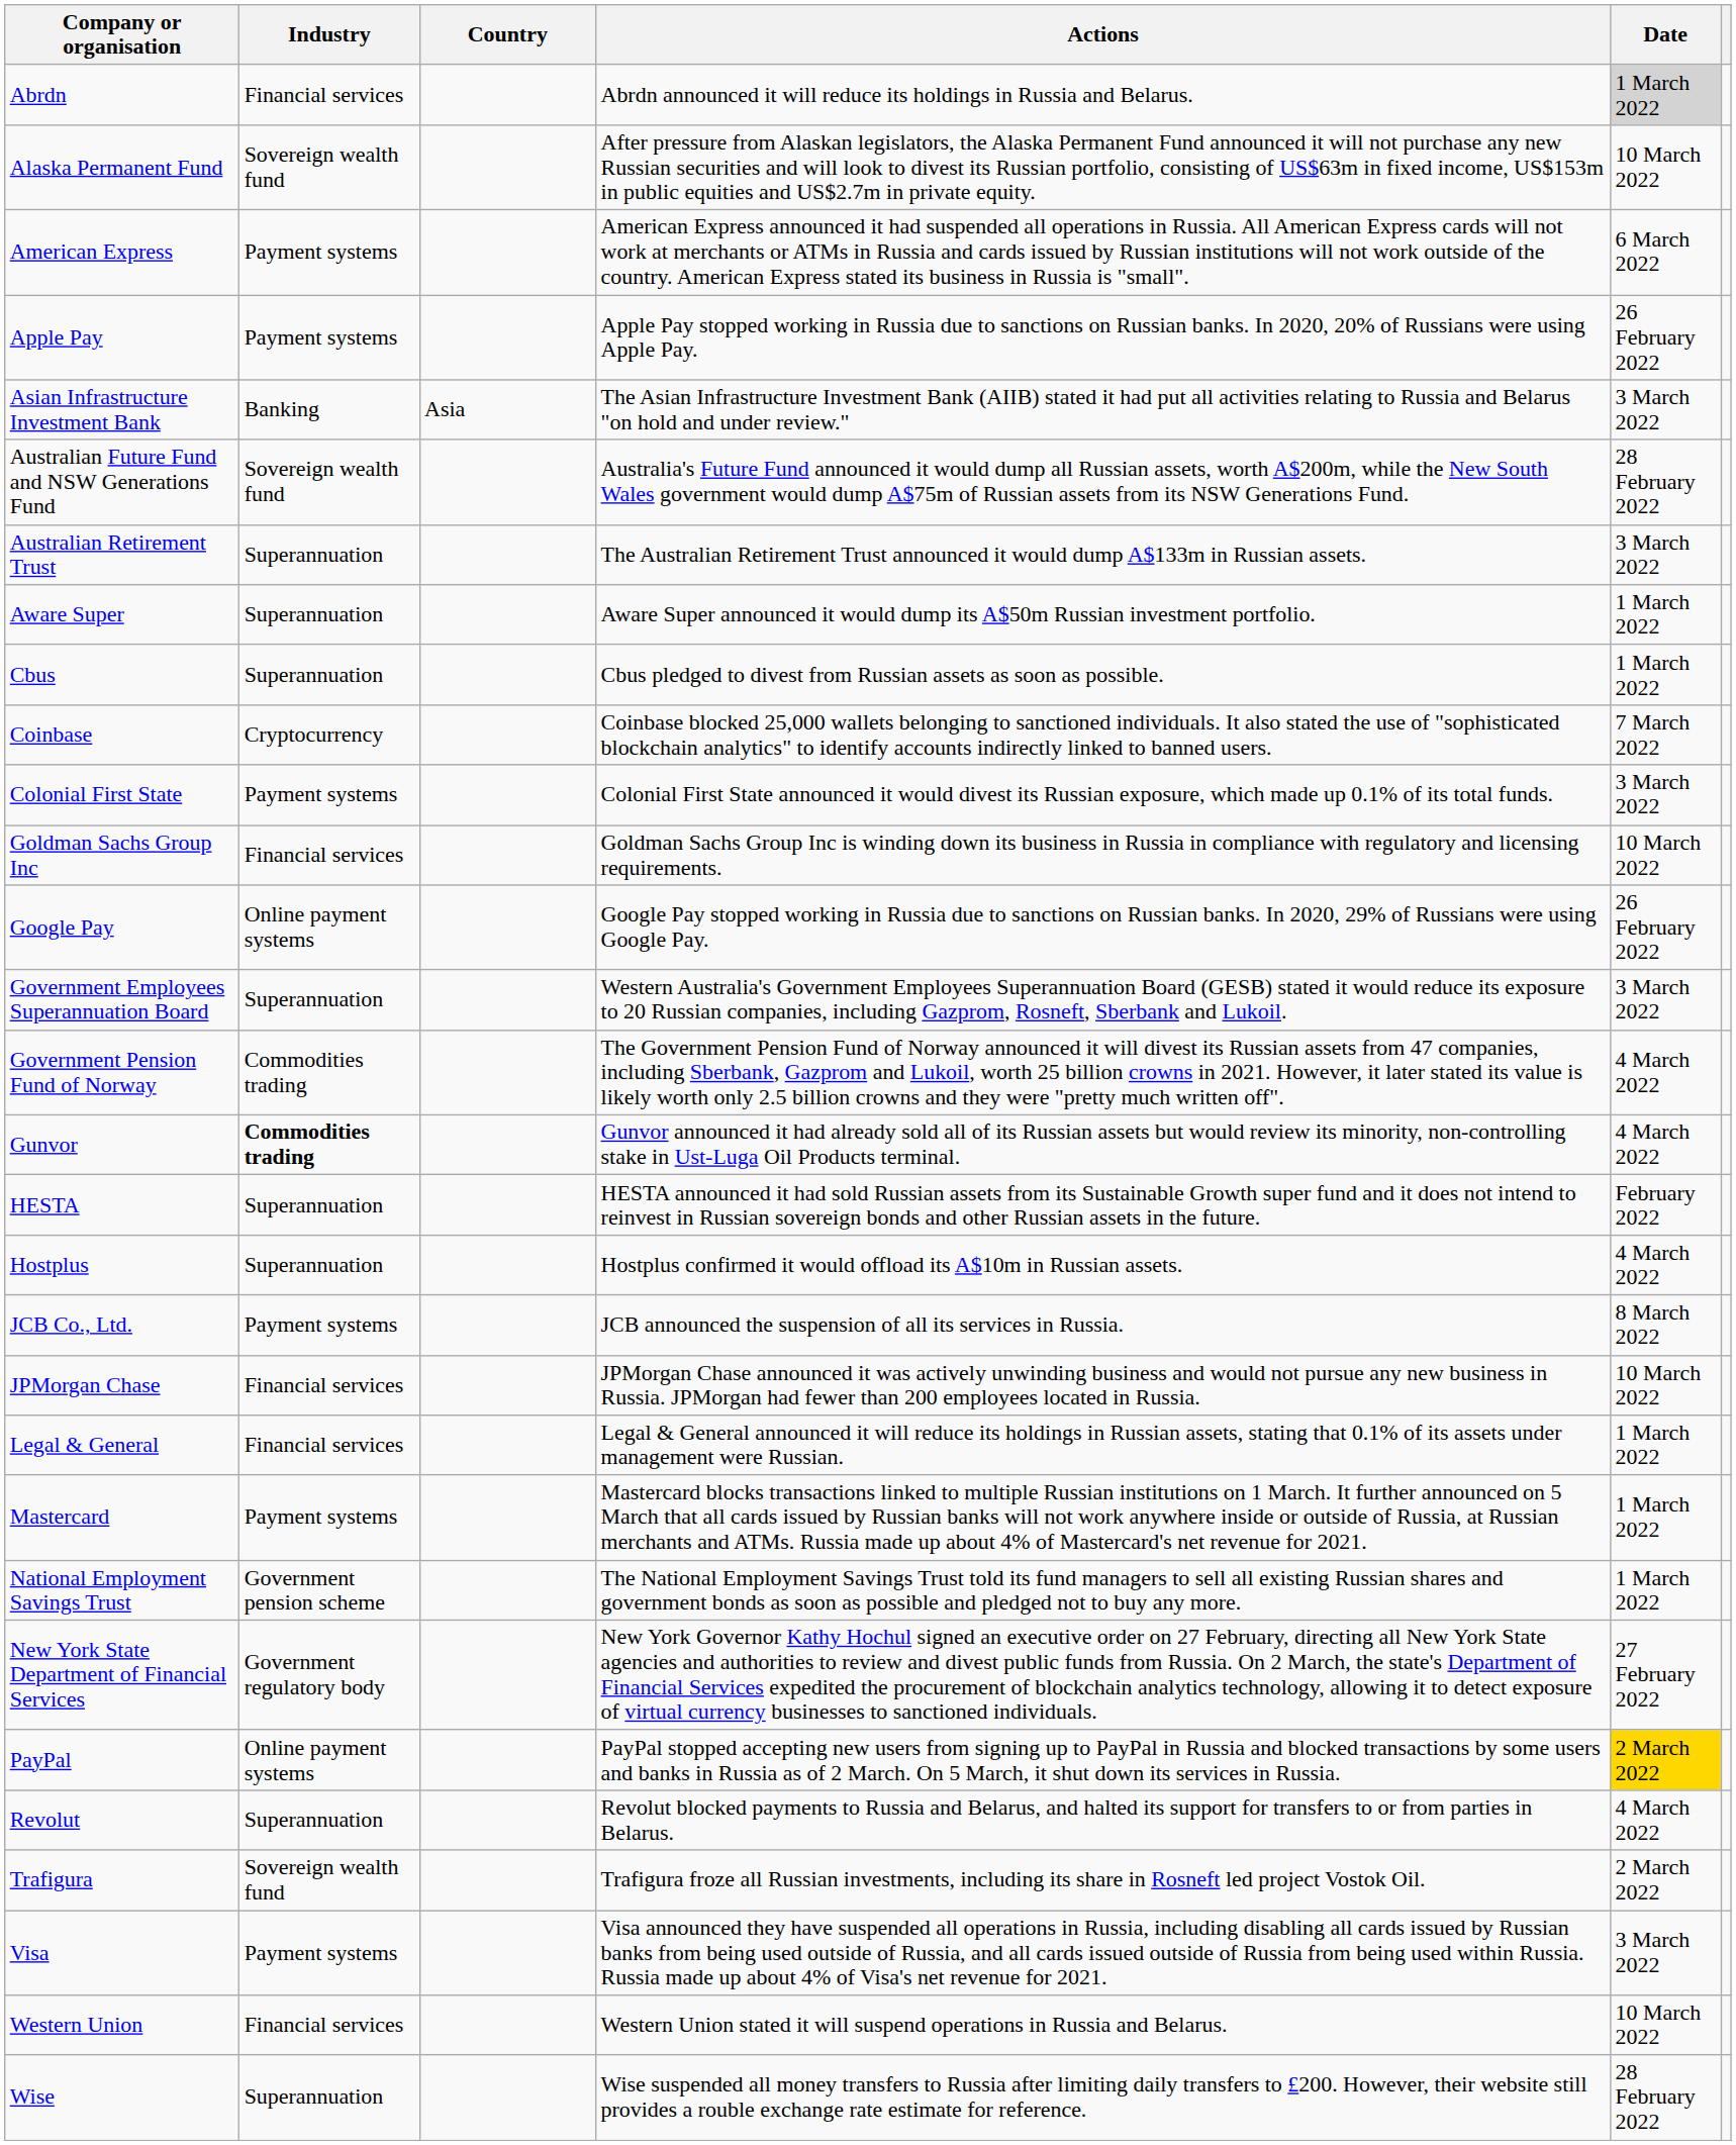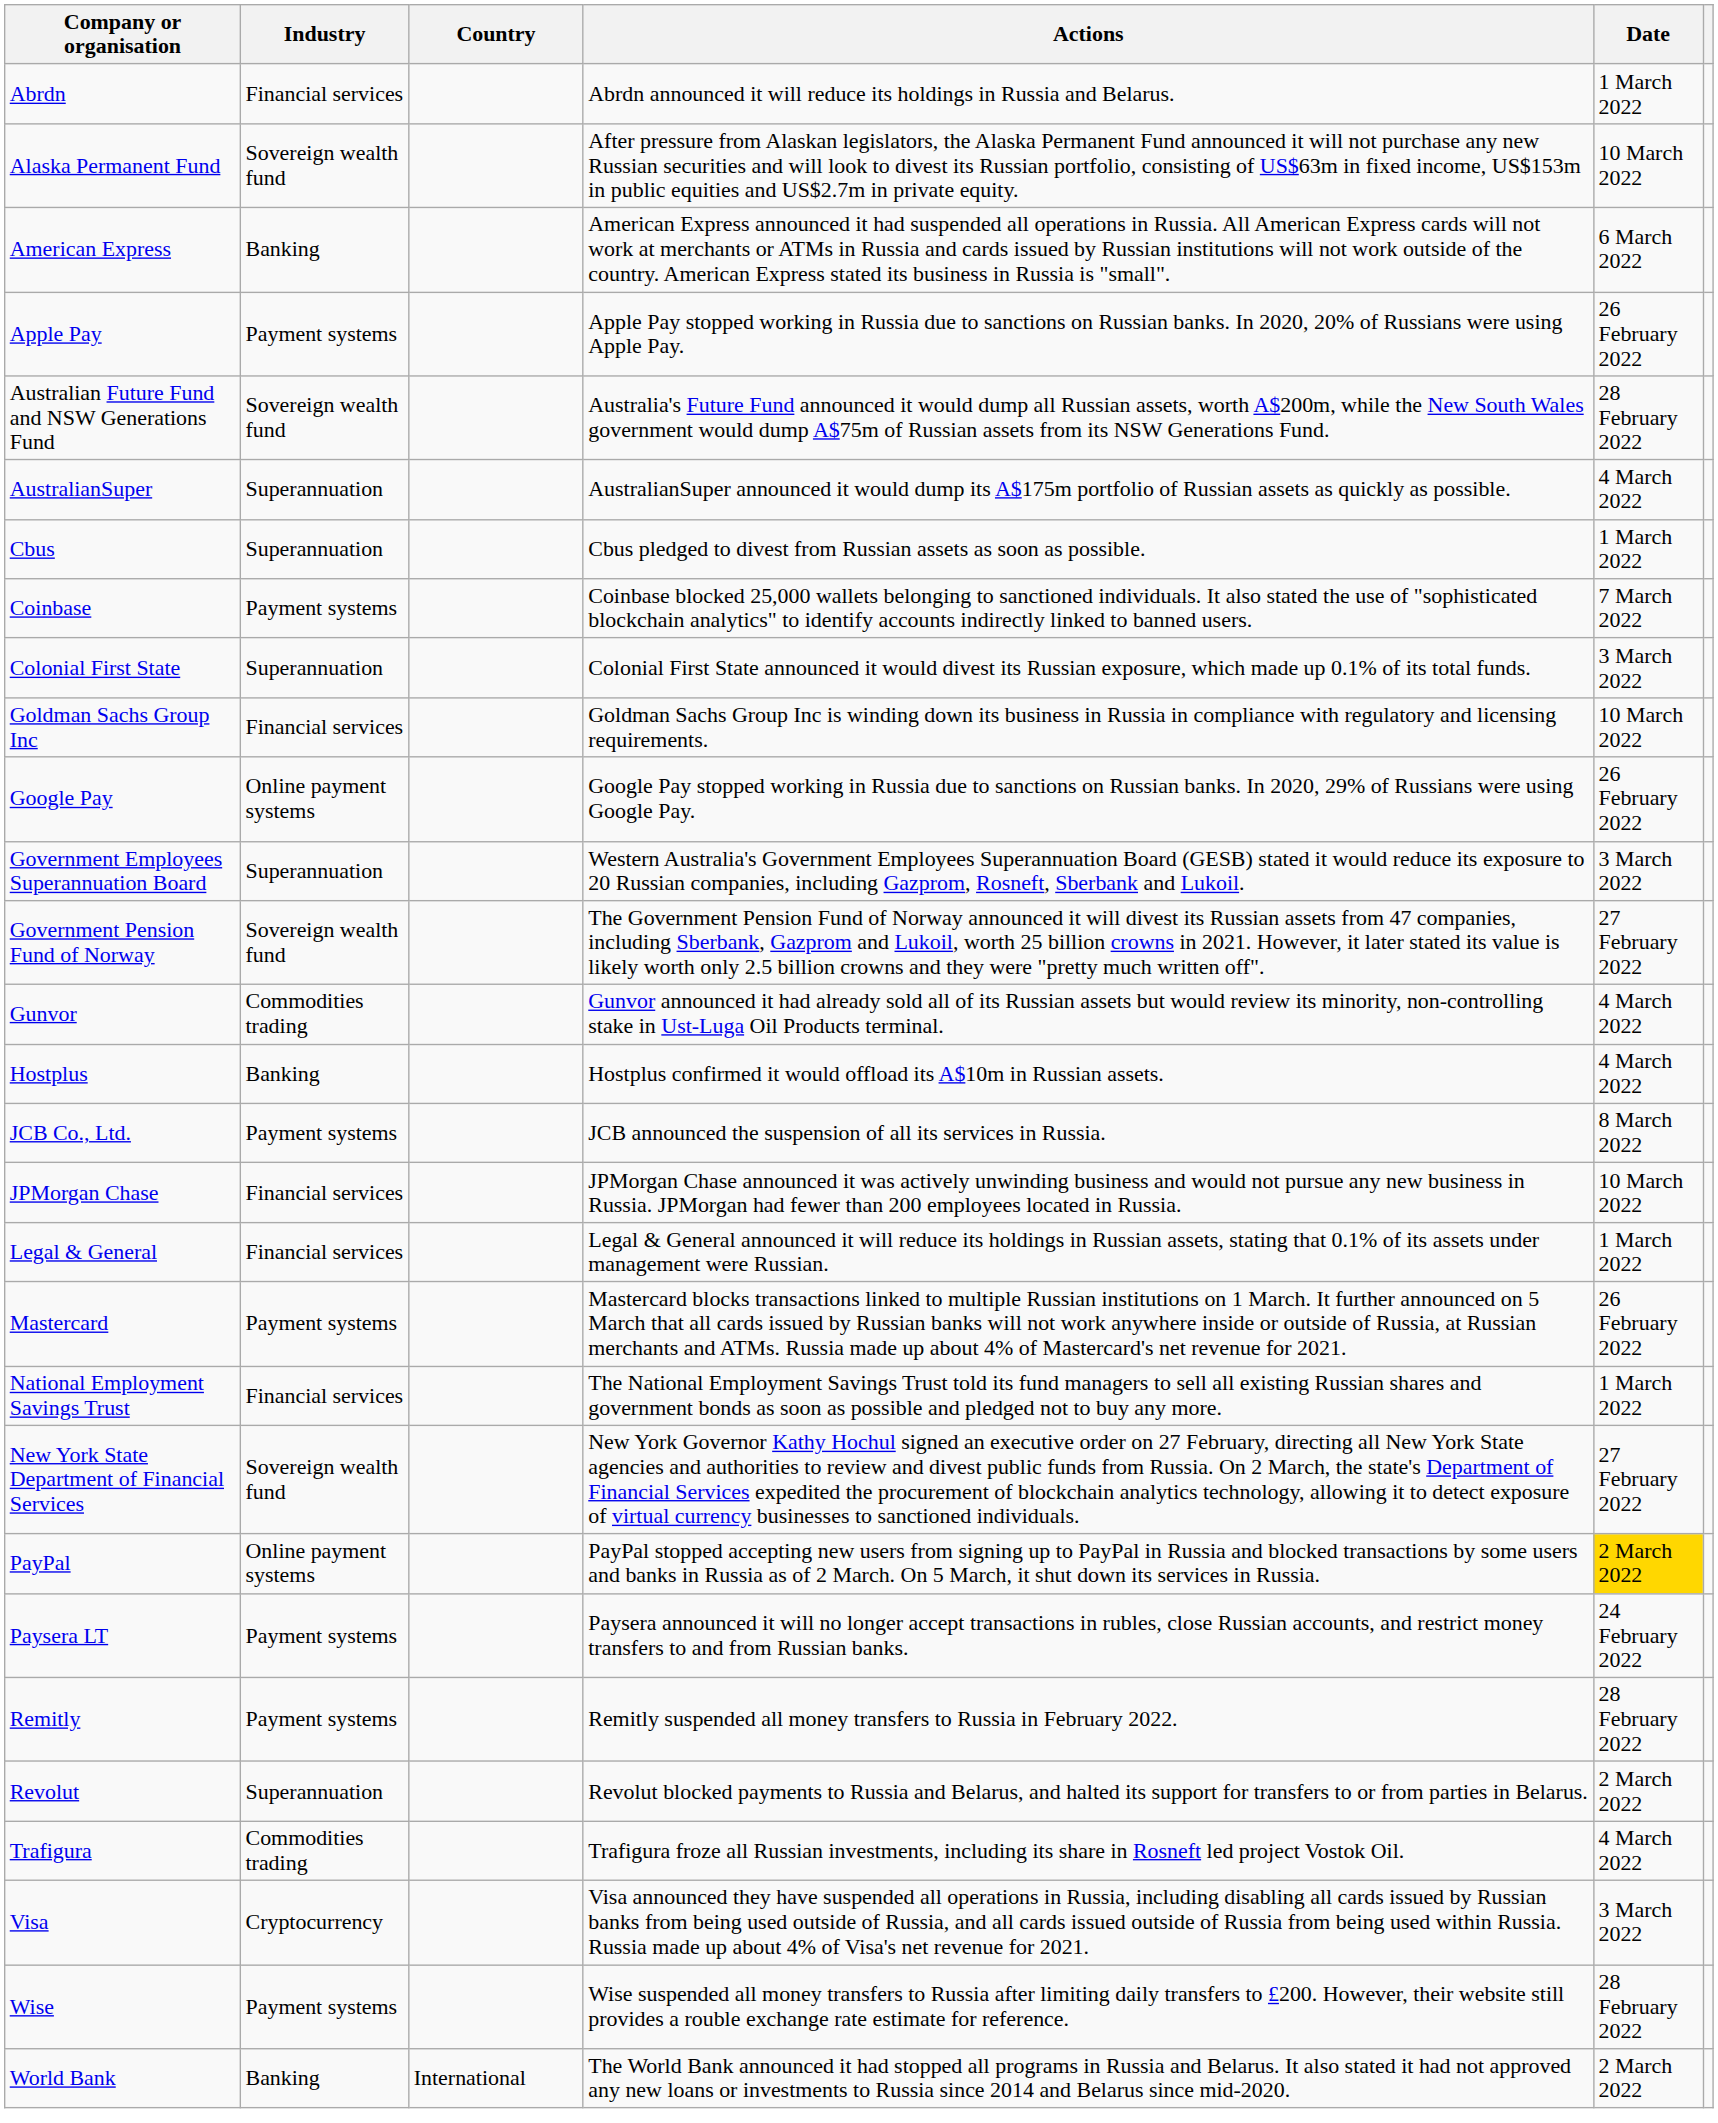 <table class="wikitable sortable">
 <tr>
 <th>Company or organisation</th>
 <th>Industry</th>
 <th width=120px>Country</th>
 <th>Actions</th>
 <th data-sort-type=date>Date</th>
 <th class="unsortable"></th>
 </tr>
 <tr>
 <td><a href='#'>Abrdn</a></td>
 <td>Financial services</td>
 <td></td>
 <td>Abrdn announced it will reduce its holdings in Russia and Belarus.</td>
-<td style="background: lightgrey;">1 March 2022</td>
+<td>1 March 2022</td>
 <td></td>
 </tr>
 <tr>
 <td><a href='#'>Alaska Permanent Fund</a></td>
 <td>Sovereign wealth fund</td>
 <td></td>
 <td>After pressure from Alaskan legislators, the Alaska Permanent Fund announced it will not purchase any new Russian securities and will look to divest its Russian portfolio, consisting of <a href='#'>US$</a>63m in fixed income, US$153m in public equities and US$2.7m in private equity.</td>
 <td>10 March 2022</td>
 <td></td>
 </tr>
 <tr>
 <td><a href='#'>American Express</a></td>
-<td>Payment systems</td>
+<td>Banking</td>
 <td></td>
 <td>American Express announced it had suspended all operations in Russia. All American Express cards will not work at merchants or ATMs in Russia and cards issued by Russian institutions will not work outside of the country. American Express stated its business in Russia is "small".</td>
 <td>6 March 2022</td>
 <td></td>
 </tr>
 <tr>
 <td><a href='#'>Apple Pay</a></td>
 <td>Payment systems</td>
 <td></td>
 <td>Apple Pay stopped working in Russia due to sanctions on Russian banks. In 2020, 20% of Russians were using Apple Pay.</td>
 <td>26 February 2022</td>
 <td></td>
 </tr>
 <tr>
-<td><a href='#'>Asian Infrastructure Investment Bank</a></td>
-<td>Banking</td>
-<td>Asia</td>
-<td>The Asian Infrastructure Investment Bank (AIIB) stated it had put all activities relating to Russia and Belarus "on hold and under review."</td>
-<td>3 March 2022</td>
-<td></td>
-</tr>
-<tr>
 <td>Australian <a href='#'>Future Fund</a> and NSW Generations Fund</td>
 <td>Sovereign wealth fund</td>
 <td></td>
 <td>Australia's <a href='#'>Future Fund</a> announced it would dump all Russian assets, worth <a href='#'>A$</a>200m, while the <a href='#'>New South Wales</a> government would dump <a href='#'>A$</a>75m of Russian assets from its NSW Generations Fund.</td>
 <td>28 February 2022</td>
 <td></td>
 </tr>
 <tr>
-<td><a href='#'>Australian Retirement Trust</a></td>
+<td><a href='#'>AustralianSuper</a></td>
 <td>Superannuation</td>
 <td></td>
-<td>The Australian Retirement Trust announced it would dump <a href='#'>A$</a>133m in Russian assets.</td>
-<td>3 March 2022</td>
-<td></td>
-</tr>
-<tr>
-<td><a href='#'>Aware Super</a></td>
-<td>Superannuation</td>
-<td></td>
-<td>Aware Super announced it would dump its <a href='#'>A$</a>50m Russian investment portfolio.</td>
-<td>1 March 2022</td>
+<td>AustralianSuper announced it would dump its <a href='#'>A$</a>175m portfolio of Russian assets as quickly as possible.</td>
+<td>4 March 2022</td>
 <td></td>
 </tr>
 <tr>
 <td><a href='#'>Cbus</a></td>
 <td>Superannuation</td>
 <td></td>
 <td>Cbus pledged to divest from Russian assets as soon as possible.</td>
 <td>1 March 2022</td>
 <td></td>
 </tr>
 <tr>
 <td><a href='#'>Coinbase</a></td>
-<td>Cryptocurrency</td>
+<td>Payment systems</td>
 <td></td>
 <td>Coinbase blocked 25,000 wallets belonging to sanctioned individuals. It also stated the use of "sophisticated blockchain analytics" to identify accounts indirectly linked to banned users.</td>
 <td>7 March 2022</td>
 <td></td>
 </tr>
 <tr>
 <td><a href='#'>Colonial First State</a></td>
-<td>Payment systems</td>
+<td>Superannuation</td>
 <td></td>
 <td>Colonial First State announced it would divest its Russian exposure, which made up 0.1% of its total funds.</td>
 <td>3 March 2022</td>
 <td></td>
 </tr>
 <tr>
 <td><a href='#'>Goldman Sachs Group Inc</a></td>
 <td>Financial services</td>
 <td></td>
 <td>Goldman Sachs Group Inc is winding down its business in Russia in compliance with regulatory and licensing requirements.</td>
 <td>10 March 2022</td>
 <td></td>
 </tr>
 <tr>
 <td><a href='#'>Google Pay</a></td>
 <td>Online payment systems</td>
 <td></td>
 <td>Google Pay stopped working in Russia due to sanctions on Russian banks. In 2020, 29% of Russians were using Google Pay.</td>
 <td>26 February 2022</td>
 <td></td>
 </tr>
 <tr>
 <td><a href='#'>Government Employees Superannuation Board</a></td>
 <td>Superannuation</td>
 <td></td>
 <td>Western Australia's Government Employees Superannuation Board (GESB) stated it would reduce its exposure to 20 Russian companies, including <a href='#'>Gazprom</a>, <a href='#'>Rosneft</a>, <a href='#'>Sberbank</a> and <a href='#'>Lukoil</a>.</td>
 <td>3 March 2022</td>
 <td></td>
 </tr>
 <tr>
 <td><a href='#'>Government Pension Fund of Norway</a></td>
-<td>Commodities trading</td>
+<td>Sovereign wealth fund</td>
 <td></td>
 <td>The Government Pension Fund of Norway announced it will divest its Russian assets from 47 companies, including <a href='#'>Sberbank</a>, <a href='#'>Gazprom</a> and <a href='#'>Lukoil</a>, worth 25 billion <a href='#'>crowns</a> in 2021. However, it later stated its value is likely worth only 2.5 billion crowns and they were "pretty much written off".</td>
-<td>4 March 2022</td>
+<td>27 February 2022</td>
 <td></td>
 </tr>
 <tr>
 <td><a href='#'>Gunvor</a></td>
-<td><strong>Commodities trading</strong></td>
+<td>Commodities trading</td>
 <td></td>
 <td><a href='#'>Gunvor</a> announced it had already sold all of its Russian assets but would review its minority, non-controlling stake in <a href='#'>Ust-Luga</a> Oil Products terminal.</td>
 <td>4 March 2022</td>
 <td></td>
 </tr>
 <tr>
-<td><a href='#'>HESTA</a></td>
-<td>Superannuation</td>
-<td></td>
-<td>HESTA announced it had sold Russian assets from its Sustainable Growth super fund and it does not intend to reinvest in Russian sovereign bonds and other Russian assets in the future.</td>
-<td>February 2022</td>
-<td></td>
-</tr>
-<tr>
 <td><a href='#'>Hostplus</a></td>
-<td>Superannuation</td>
+<td>Banking</td>
 <td></td>
 <td>Hostplus confirmed it would offload its <a href='#'>A$</a>10m in Russian assets.</td>
 <td>4 March 2022</td>
 <td></td>
 </tr>
 <tr>
 <td><a href='#'>JCB Co., Ltd.</a></td>
 <td>Payment systems</td>
 <td></td>
 <td>JCB announced the suspension of all its services in Russia.</td>
 <td>8 March 2022</td>
 <td></td>
 </tr>
 <tr>
 <td><a href='#'>JPMorgan Chase</a></td>
 <td>Financial services</td>
 <td></td>
 <td>JPMorgan Chase announced it was actively unwinding business and would not pursue any new business in Russia. JPMorgan had fewer than 200 employees located in Russia.</td>
 <td>10 March 2022</td>
 <td></td>
 </tr>
 <tr>
 <td><a href='#'>Legal & General</a></td>
 <td>Financial services</td>
 <td></td>
 <td>Legal & General announced it will reduce its holdings in Russian assets, stating that 0.1% of its assets under management were Russian.</td>
 <td>1 March 2022</td>
 <td></td>
 </tr>
 <tr>
 <td><a href='#'>Mastercard</a></td>
 <td>Payment systems</td>
 <td></td>
 <td>Mastercard blocks transactions linked to multiple Russian institutions on 1 March. It further announced on 5 March that all cards issued by Russian banks will not work anywhere inside or outside of Russia, at Russian merchants and ATMs. Russia made up about 4% of Mastercard's net revenue for 2021.</td>
-<td>1 March 2022</td>
+<td>26 February 2022</td>
 <td></td>
 </tr>
 <tr>
 <td><a href='#'>National Employment Savings Trust</a></td>
-<td>Government pension scheme</td>
+<td>Financial services</td>
 <td></td>
 <td>The National Employment Savings Trust told its fund managers to sell all existing Russian shares and government bonds as soon as possible and pledged not to buy any more.</td>
 <td>1 March 2022</td>
 <td></td>
 </tr>
 <tr>
 <td><a href='#'>New York State Department of Financial Services</a></td>
-<td>Government regulatory body</td>
+<td>Sovereign wealth fund</td>
 <td></td>
 <td>New York Governor <a href='#'>Kathy Hochul</a> signed an executive order on 27 February, directing all New York State agencies and authorities to review and divest public funds from Russia. On 2 March, the state's <a href='#'>Department of Financial Services</a> expedited the procurement of blockchain analytics technology, allowing it to detect exposure of <a href='#'>virtual currency</a> businesses to sanctioned individuals.</td>
 <td>27 February 2022</td>
 <td></td>
 </tr>
 <tr>
 <td><a href='#'>PayPal</a></td>
 <td>Online payment systems</td>
 <td></td>
 <td>PayPal stopped accepting new users from signing up to PayPal in Russia and blocked transactions by some users and banks in Russia as of 2 March. On 5 March, it shut down its services in Russia.</td>
 <td style="background: gold;">2 March 2022</td>
 <td></td>
 </tr>
 <tr>
+<td><a href='#'>Paysera LT</a></td>
+<td>Payment systems</td>
+<td></td>
+<td>Paysera announced it will no longer accept transactions in rubles, close Russian accounts, and restrict money transfers to and from Russian banks.</td>
+<td>24 February 2022</td>
+<td></td>
+</tr>
+<tr>
+<td><a href='#'>Remitly</a></td>
+<td>Payment systems</td>
+<td></td>
+<td>Remitly suspended all money transfers to Russia in February 2022.</td>
+<td>28 February 2022</td>
+<td></td>
+</tr>
+<tr>
 <td><a href='#'>Revolut</a></td>
 <td>Superannuation</td>
 <td></td>
 <td>Revolut blocked payments to Russia and Belarus, and halted its support for transfers to or from parties in Belarus.</td>
+<td>2 March 2022</td>
+<td></td>
+</tr>
+<tr>
+<td><a href='#'>Trafigura</a></td>
+<td>Commodities trading</td>
+<td></td>
+<td>Trafigura froze all Russian investments, including its share in <a href='#'>Rosneft</a> led project Vostok Oil.</td>
 <td>4 March 2022</td>
 <td></td>
 </tr>
 <tr>
-<td><a href='#'>Trafigura</a></td>
-<td>Sovereign wealth fund</td>
-<td></td>
-<td>Trafigura froze all Russian investments, including its share in <a href='#'>Rosneft</a> led project Vostok Oil.</td>
-<td>2 March 2022</td>
-<td></td>
-</tr>
-<tr>
 <td><a href='#'>Visa</a></td>
-<td>Payment systems</td>
+<td>Cryptocurrency</td>
 <td></td>
 <td>Visa announced they have suspended all operations in Russia, including disabling all cards issued by Russian banks from being used outside of Russia, and all cards issued outside of Russia from being used within Russia. Russia made up about 4% of Visa's net revenue for 2021.</td>
 <td>3 March 2022</td>
 <td></td>
 </tr>
 <tr>
-<td><a href='#'>Western Union</a></td>
-<td>Financial services</td>
-<td></td>
-<td>Western Union stated it will suspend operations in Russia and Belarus.</td>
-<td>10 March 2022</td>
-<td></td>
-</tr>
-<tr>
 <td><a href='#'>Wise</a></td>
-<td>Superannuation</td>
+<td>Payment systems</td>
 <td></td>
 <td>Wise suspended all money transfers to Russia after limiting daily transfers to <a href='#'>£</a>200. However, their website still provides a rouble exchange rate estimate for reference.</td>
 <td>28 February 2022</td>
 <td></td>
 </tr>
+<tr>
+<td><a href='#'>World Bank</a></td>
+<td>Banking</td>
+<td>International</td>
+<td>The World Bank announced it had stopped all programs in Russia and Belarus. It also stated it had not approved any new loans or investments to Russia since 2014 and Belarus since mid-2020.</td>
+<td>2 March 2022</td>
+<td></td>
+</tr>
 </table>
